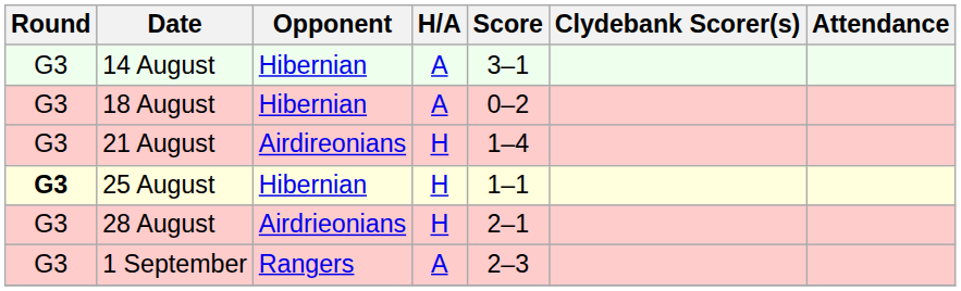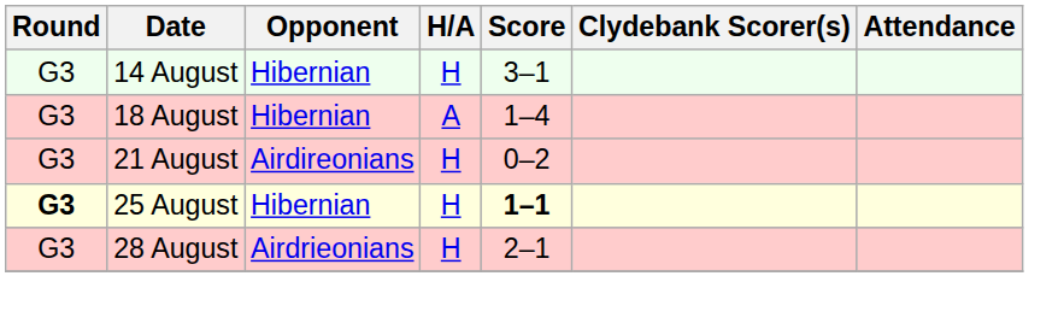 <table class="wikitable" style="text-align:center">
 <tr>
 <th>Round</th>
 <th>Date</th>
 <th>Opponent</th>
 <th>H/A</th>
 <th>Score</th>
 <th>Clydebank Scorer(s)</th>
 <th>Attendance</th>
 </tr>
 <tr bgcolor=#EEFFEE>
 <td>G3</td>
 <td align=left>14 August</td>
 <td align=left><a href='#'>Hibernian</a></td>
-<td><a href='#'>A</a></td>
+<td><a href='#'>H</a></td>
 <td>3–1</td>
 <td align=left></td>
 <td></td>
 </tr>
 <tr bgcolor=#FFCCCC>
 <td>G3</td>
 <td align=left>18 August</td>
 <td align=left><a href='#'>Hibernian</a></td>
 <td><a href='#'>A</a></td>
-<td>0–2</td>
+<td>1–4</td>
 <td align=left></td>
 <td></td>
 </tr>
 <tr bgcolor=#FFCCCC>
 <td>G3</td>
 <td align=left>21 August</td>
 <td align=left><a href='#'>Airdireonians</a></td>
 <td><a href='#'>H</a></td>
-<td>1–4</td>
+<td>0–2</td>
 <td align=left></td>
 <td></td>
 </tr>
 <tr bgcolor=#FFFFDD>
 <td><strong>G3</strong></td>
 <td align=left>25 August</td>
 <td align=left><a href='#'>Hibernian</a></td>
 <td><a href='#'>H</a></td>
-<td>1–1</td>
+<td><strong>1–1</strong></td>
 <td align=left></td>
 <td></td>
 </tr>
 <tr bgcolor=#FFCCCC>
 <td>G3</td>
 <td align=left>28 August</td>
 <td align=left><a href='#'>Airdrieonians</a></td>
 <td><a href='#'>H</a></td>
 <td>2–1</td>
 <td align=left></td>
 <td></td>
 </tr>
-<tr bgcolor=#FFCCCC>
-<td>G3</td>
-<td align=left>1 September</td>
-<td align=left><a href='#'>Rangers</a></td>
-<td><a href='#'>A</a></td>
-<td>2–3</td>
-<td align=left></td>
-<td></td>
-</tr>
 <tr>
 </tr>
 </table>
